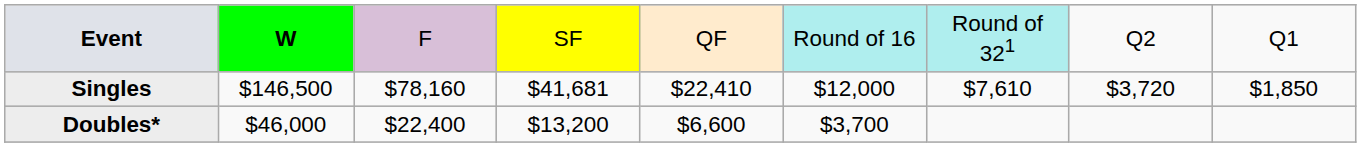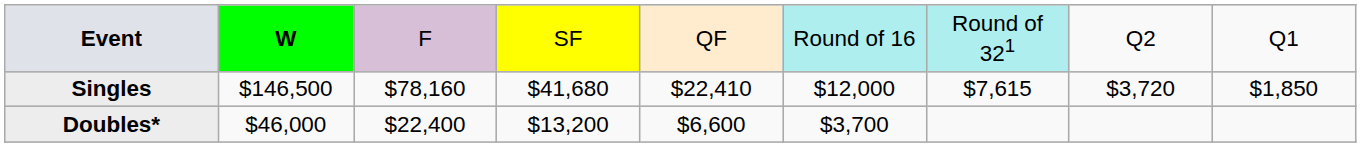 <table class=wikitable style=font-size:90%;text-align:center>
 <tr>
 <td style="width:130px; background:#dfe2e9;"><strong>Event</strong></td>
 <td style="width:80px; background:lime;"><strong>W</strong></td>
 <td style="width:85px; background:thistle;">F</td>
 <td style="width:85px; background:#ff0;">SF</td>
 <td style="width:85px; background:#ffebcd;">QF</td>
 <td style="width:85px; background:#afeeee;">Round of 16</td>
 <td style="width:85px; background:#afeeee;">Round of 32<sup>1</sup></td>
 <td width=85>Q2</td>
 <td width=85>Q1</td>
 </tr>
 <tr>
 <td style="background:#ededed;"><strong>Singles</strong></td>
 <td>$146,500</td>
 <td>$78,160</td>
-<td>$41,681</td>
+<td>$41,680</td>
 <td>$22,410</td>
 <td>$12,000</td>
-<td>$7,610</td>
+<td>$7,615</td>
 <td>$3,720</td>
 <td>$1,850</td>
 </tr>
 <tr>
 <td style="background:#ededed;"><strong>Doubles*</strong></td>
 <td>$46,000</td>
 <td>$22,400</td>
 <td>$13,200</td>
 <td>$6,600</td>
 <td>$3,700</td>
 <td></td>
 <td></td>
 <td></td>
 </tr>
 </table>
